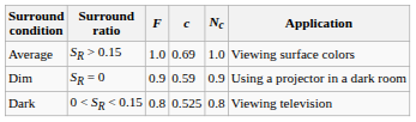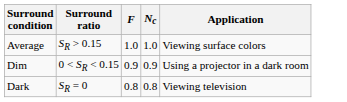 <table class="wikitable">
 <tr>
 <th>Surround<br>condition</th>
 <th>Surround<br>ratio</th>
 <th><em>F</em></th>
-<th><em>c</em></th>
 <th><em>N</em><sub><em>c</em></sub></th>
 <th>Application</th>
 </tr>
 <tr>
 <td>Average</td>
 <td><em>S</em><sub><em>R</em></sub> > 0.15</td>
 <td>1.0</td>
-<td>0.69</td>
 <td>1.0</td>
 <td>Viewing surface colors</td>
 </tr>
 <tr>
 <td>Dim</td>
-<td><em>S</em><sub><em>R</em></sub> = 0</td>
+<td>0 < <em>S</em><sub><em>R</em></sub> < 0.15</td>
 <td>0.9</td>
-<td>0.59</td>
 <td>0.9</td>
 <td>Using a projector in a dark room</td>
 </tr>
 <tr>
 <td>Dark</td>
-<td>0 < <em>S</em><sub><em>R</em></sub> < 0.15</td>
+<td><em>S</em><sub><em>R</em></sub> = 0</td>
 <td>0.8</td>
-<td>0.525</td>
 <td>0.8</td>
 <td>Viewing television</td>
 </tr>
 </table>
